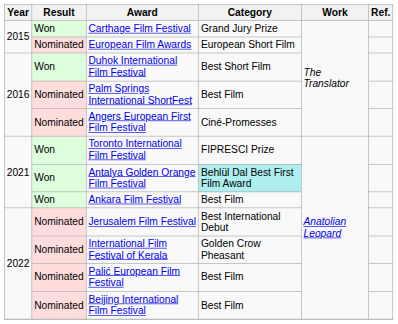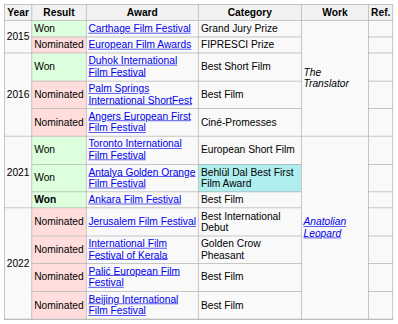 <table class="wikitable">
 <tr>
 <th>Year</th>
 <th>Result</th>
 <th>Award</th>
 <th>Category</th>
 <th>Work</th>
 <th>Ref.</th>
 </tr>
 <tr>
 <td rowspan="2">2015</td>
 <td style="background: #ddffdd">Won</td>
 <td><a href='#'>Carthage Film Festival</a></td>
 <td>Grand Jury Prize</td>
 <td rowspan="5"><em>The Translator</em></td>
 <td></td>
 </tr>
 <tr>
 <td style="background: #ffdddd">Nominated</td>
 <td><a href='#'>European Film Awards</a></td>
-<td>European Short Film</td>
+<td>FIPRESCI Prize</td>
 <td></td>
 </tr>
 <tr>
 <td rowspan="3">2016</td>
 <td style="background: #ddffdd">Won</td>
 <td><a href='#'>Duhok International Film Festival</a></td>
 <td>Best Short Film</td>
 <td></td>
 </tr>
 <tr>
 <td style="background: #ffdddd">Nominated</td>
 <td><a href='#'>Palm Springs International ShortFest</a></td>
 <td>Best Film</td>
 <td></td>
 </tr>
 <tr>
 <td style="background: #ffdddd">Nominated</td>
 <td><a href='#'>Angers European First Film Festival</a></td>
 <td>Ciné-Promesses</td>
 <td></td>
 </tr>
 <tr>
 <td rowspan="3">2021</td>
 <td style="background: #ddffdd">Won</td>
 <td><a href='#'>Toronto International Film Festival</a></td>
-<td>FIPRESCI Prize</td>
+<td>European Short Film</td>
 <td rowspan="7"><em><a href='#'>Anatolian Leopard</a></em></td>
 <td></td>
 </tr>
 <tr>
 <td style="background: #ddffdd">Won</td>
 <td><a href='#'>Antalya Golden Orange Film Festival</a></td>
 <td style="background: paleturquoise;">Behlül Dal Best First Film Award</td>
 <td></td>
 </tr>
 <tr>
-<td style="background: #ddffdd">Won</td>
+<td style="background: #ddffdd"><strong>Won</strong></td>
 <td><a href='#'>Ankara Film Festival</a></td>
 <td>Best Film</td>
 <td></td>
 </tr>
 <tr>
 <td rowspan="4">2022</td>
 <td style="background: #ffdddd">Nominated</td>
 <td><a href='#'>Jerusalem Film Festival</a></td>
 <td>Best International Debut</td>
 <td></td>
 </tr>
 <tr>
 <td style="background: #ffdddd">Nominated</td>
 <td><a href='#'>International Film Festival of Kerala</a></td>
 <td>Golden Crow Pheasant</td>
 <td></td>
 </tr>
 <tr>
 <td style="background: #ffdddd">Nominated</td>
 <td><a href='#'>Palić European Film Festival</a></td>
 <td>Best Film</td>
 <td></td>
 </tr>
 <tr>
 <td style="background: #ffdddd">Nominated</td>
 <td><a href='#'>Beijing International Film Festival</a></td>
 <td>Best Film</td>
 <td></td>
 </tr>
 <tr>
 </tr>
 </table>
